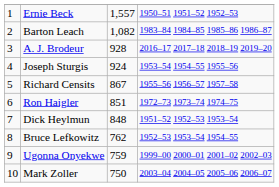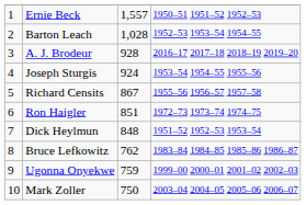 <table class="wikitable">
 <tr>
 </tr>
 <tr>
 <td>1</td>
 <td><a href='#'>Ernie Beck</a></td>
 <td>1,557</td>
 <td style="font-size:80%;"><a href='#'>1950–51</a> <a href='#'>1951–52</a> <a href='#'>1952–53</a></td>
 </tr>
 <tr>
 <td>2</td>
 <td>Barton Leach</td>
-<td>1,082</td>
-<td style="font-size:80%;"><a href='#'>1983–84</a> <a href='#'>1984–85</a> <a href='#'>1985–86</a> <a href='#'>1986–87</a></td>
+<td>1,028</td>
+<td style="font-size:80%;"><a href='#'>1952–53</a> <a href='#'>1953–54</a> <a href='#'>1954–55</a></td>
 </tr>
 <tr>
 <td>3</td>
 <td><a href='#'>A. J. Brodeur</a></td>
 <td>928</td>
 <td style="font-size:80%;"><a href='#'>2016–17</a> <a href='#'>2017–18</a> <a href='#'>2018–19</a> <a href='#'>2019–20</a></td>
 </tr>
 <tr>
 <td>4</td>
 <td>Joseph Sturgis</td>
 <td>924</td>
 <td style="font-size:80%;"><a href='#'>1953–54</a> <a href='#'>1954–55</a> <a href='#'>1955–56</a></td>
 </tr>
 <tr>
 <td>5</td>
 <td>Richard Censits</td>
 <td>867</td>
 <td style="font-size:80%;"><a href='#'>1955–56</a> <a href='#'>1956–57</a> <a href='#'>1957–58</a></td>
 </tr>
 <tr>
 <td>6</td>
 <td><a href='#'>Ron Haigler</a></td>
 <td>851</td>
 <td style="font-size:80%;"><a href='#'>1972–73</a> <a href='#'>1973–74</a> <a href='#'>1974–75</a></td>
 </tr>
 <tr>
 <td>7</td>
 <td>Dick Heylmun</td>
 <td>848</td>
 <td style="font-size:80%;"><a href='#'>1951–52</a> <a href='#'>1952–53</a> <a href='#'>1953–54</a></td>
 </tr>
 <tr>
 <td>8</td>
 <td>Bruce Lefkowitz</td>
 <td>762</td>
-<td style="font-size:80%;"><a href='#'>1952–53</a> <a href='#'>1953–54</a> <a href='#'>1954–55</a></td>
+<td style="font-size:80%;"><a href='#'>1983–84</a> <a href='#'>1984–85</a> <a href='#'>1985–86</a> <a href='#'>1986–87</a></td>
 </tr>
 <tr>
 <td>9</td>
 <td><a href='#'>Ugonna Onyekwe</a></td>
 <td>759</td>
 <td style="font-size:80%;"><a href='#'>1999–00</a> <a href='#'>2000–01</a> <a href='#'>2001–02</a> <a href='#'>2002–03</a></td>
 </tr>
 <tr>
 <td>10</td>
 <td>Mark Zoller</td>
 <td>750</td>
 <td style="font-size:80%;"><a href='#'>2003–04</a> <a href='#'>2004–05</a> <a href='#'>2005–06</a> <a href='#'>2006–07</a></td>
 </tr>
 </table>
